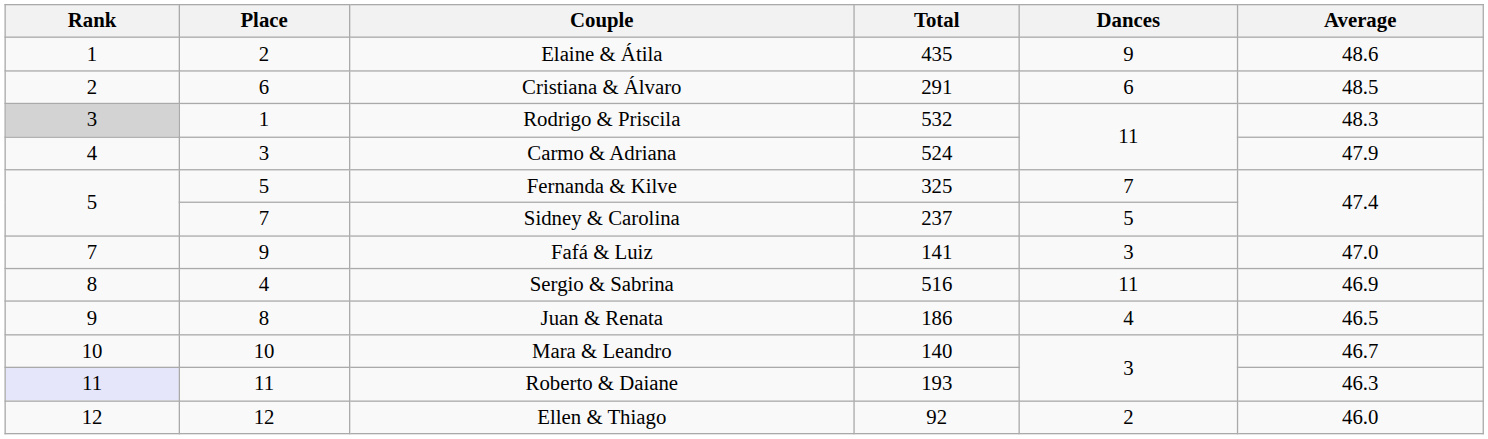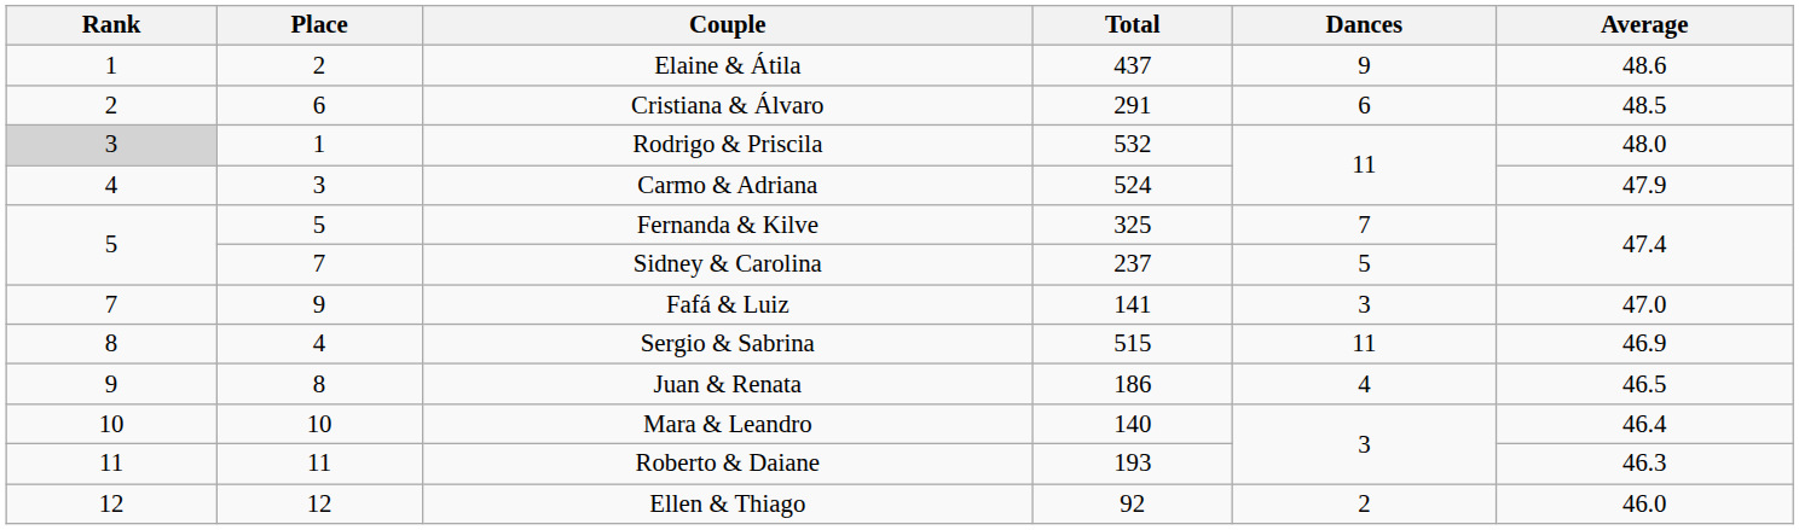 <table class="wikitable sortable" style="text-align:center; margin: 5px; width: 90%">
 <tr>
 <th>Rank</th>
 <th>Place</th>
 <th>Couple</th>
 <th>Total</th>
 <th>Dances</th>
 <th>Average</th>
 </tr>
 <tr>
 <td>1</td>
 <td>2</td>
 <td>Elaine & Átila</td>
-<td>435</td>
+<td>437</td>
 <td>9</td>
 <td>48.6</td>
 </tr>
 <tr>
 <td>2</td>
 <td>6</td>
 <td>Cristiana & Álvaro</td>
 <td>291</td>
 <td>6</td>
 <td>48.5</td>
 </tr>
 <tr>
 <td style="background: lightgrey;">3</td>
 <td>1</td>
 <td>Rodrigo & Priscila</td>
 <td>532</td>
 <td rowspan=2>11</td>
-<td>48.3</td>
+<td>48.0</td>
 </tr>
 <tr>
 <td>4</td>
 <td>3</td>
 <td>Carmo & Adriana</td>
 <td>524</td>
 <td>47.9</td>
 </tr>
 <tr>
 <td rowspan=2>5</td>
 <td>5</td>
 <td>Fernanda & Kilve</td>
 <td>325</td>
 <td>7</td>
 <td rowspan=2>47.4</td>
 </tr>
 <tr>
 <td>7</td>
 <td>Sidney & Carolina</td>
 <td>237</td>
 <td>5</td>
 </tr>
 <tr>
 <td>7</td>
 <td>9</td>
 <td>Fafá & Luiz</td>
 <td>141</td>
 <td>3</td>
 <td>47.0</td>
 </tr>
 <tr>
 <td>8</td>
 <td>4</td>
 <td>Sergio & Sabrina</td>
-<td>516</td>
+<td>515</td>
 <td>11</td>
 <td>46.9</td>
 </tr>
 <tr>
 <td>9</td>
 <td>8</td>
 <td>Juan & Renata</td>
 <td>186</td>
 <td>4</td>
 <td>46.5</td>
 </tr>
 <tr>
 <td>10</td>
 <td>10</td>
 <td>Mara & Leandro</td>
 <td>140</td>
 <td rowspan=2>3</td>
-<td>46.7</td>
+<td>46.4</td>
 </tr>
 <tr>
-<td style="background: lavender;">11</td>
+<td>11</td>
 <td>11</td>
 <td>Roberto & Daiane</td>
 <td>193</td>
 <td>46.3</td>
 </tr>
 <tr>
 <td>12</td>
 <td>12</td>
 <td>Ellen & Thiago</td>
 <td>92</td>
 <td>2</td>
 <td>46.0</td>
 </tr>
 </table>
